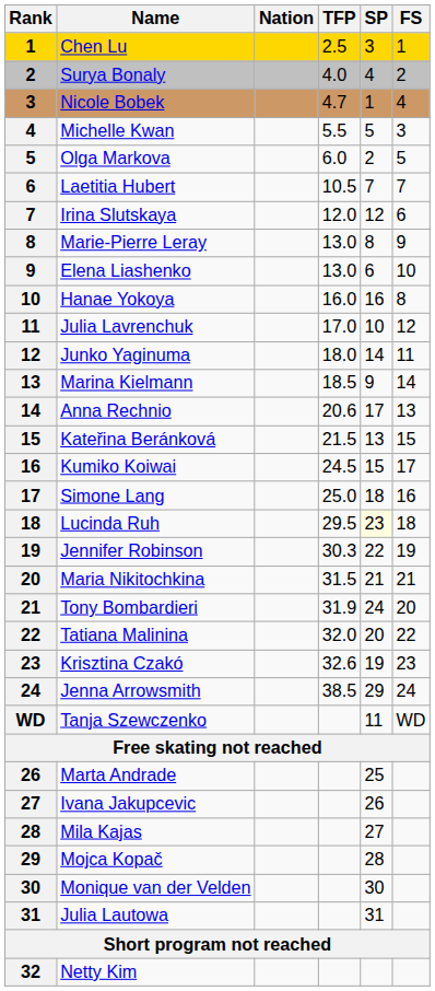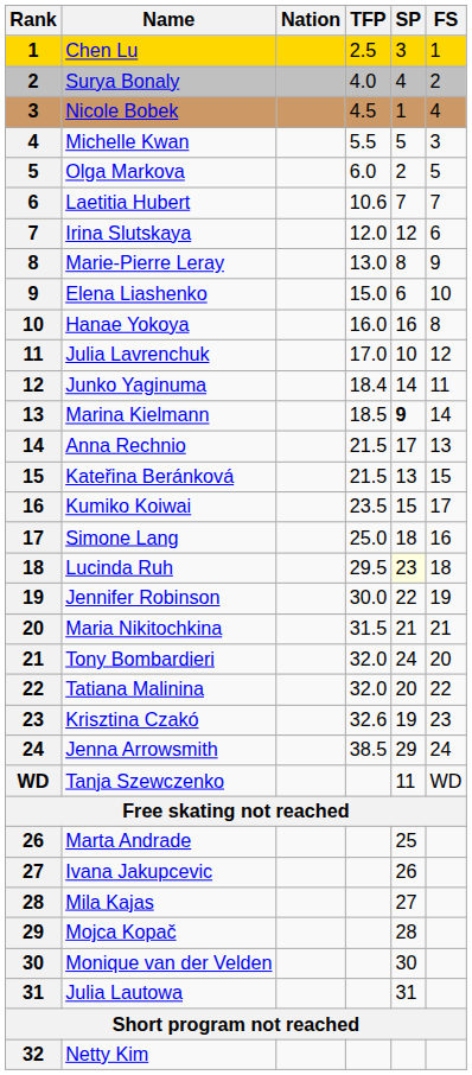 <table class="wikitable">
 <tr>
 <th>Rank</th>
 <th>Name</th>
 <th>Nation</th>
 <th>TFP</th>
 <th>SP</th>
 <th>FS</th>
 </tr>
 <tr style="background:gold;">
 <td style="text-align:center;"><strong>1</strong></td>
 <td><a href='#'>Chen Lu</a></td>
 <td></td>
 <td>2.5</td>
 <td>3</td>
 <td>1</td>
 </tr>
 <tr style="background:silver;">
 <td style="text-align:center;"><strong>2</strong></td>
 <td><a href='#'>Surya Bonaly</a></td>
 <td></td>
 <td>4.0</td>
 <td>4</td>
 <td>2</td>
 </tr>
 <tr style="background:#c96;">
 <td style="text-align:center;"><strong>3</strong></td>
 <td><a href='#'>Nicole Bobek</a></td>
 <td></td>
-<td>4.7</td>
+<td>4.5</td>
 <td>1</td>
 <td>4</td>
 </tr>
 <tr>
 <th>4</th>
 <td><a href='#'>Michelle Kwan</a></td>
 <td></td>
 <td>5.5</td>
 <td>5</td>
 <td>3</td>
 </tr>
 <tr>
 <th>5</th>
 <td><a href='#'>Olga Markova</a></td>
 <td></td>
 <td>6.0</td>
 <td>2</td>
 <td>5</td>
 </tr>
 <tr>
 <th>6</th>
 <td><a href='#'>Laetitia Hubert</a></td>
 <td></td>
-<td>10.5</td>
+<td>10.6</td>
 <td>7</td>
 <td>7</td>
 </tr>
 <tr>
 <th>7</th>
 <td><a href='#'>Irina Slutskaya</a></td>
 <td></td>
 <td>12.0</td>
 <td>12</td>
 <td>6</td>
 </tr>
 <tr>
 <th>8</th>
 <td><a href='#'>Marie-Pierre Leray</a></td>
 <td></td>
 <td>13.0</td>
 <td>8</td>
 <td>9</td>
 </tr>
 <tr>
 <th>9</th>
 <td><a href='#'>Elena Liashenko</a></td>
 <td></td>
-<td>13.0</td>
+<td>15.0</td>
 <td>6</td>
 <td>10</td>
 </tr>
 <tr>
 <th>10</th>
 <td><a href='#'>Hanae Yokoya</a></td>
 <td></td>
 <td>16.0</td>
 <td>16</td>
 <td>8</td>
 </tr>
 <tr>
 <th>11</th>
 <td><a href='#'>Julia Lavrenchuk</a></td>
 <td></td>
 <td>17.0</td>
 <td>10</td>
 <td>12</td>
 </tr>
 <tr>
 <th>12</th>
 <td><a href='#'>Junko Yaginuma</a></td>
 <td></td>
-<td>18.0</td>
+<td>18.4</td>
 <td>14</td>
 <td>11</td>
 </tr>
 <tr>
 <th>13</th>
 <td><a href='#'>Marina Kielmann</a></td>
 <td></td>
 <td>18.5</td>
-<td>9</td>
+<td><strong>9</strong></td>
 <td>14</td>
 </tr>
 <tr>
 <th>14</th>
 <td><a href='#'>Anna Rechnio</a></td>
 <td></td>
-<td>20.6</td>
+<td>21.5</td>
 <td>17</td>
 <td>13</td>
 </tr>
 <tr>
 <th>15</th>
 <td><a href='#'>Kateřina Beránková</a></td>
 <td></td>
 <td>21.5</td>
 <td>13</td>
 <td>15</td>
 </tr>
 <tr>
 <th>16</th>
 <td><a href='#'>Kumiko Koiwai</a></td>
 <td></td>
-<td>24.5</td>
+<td>23.5</td>
 <td>15</td>
 <td>17</td>
 </tr>
 <tr>
 <th>17</th>
 <td><a href='#'>Simone Lang</a></td>
 <td></td>
 <td>25.0</td>
 <td>18</td>
 <td>16</td>
 </tr>
 <tr>
 <th>18</th>
 <td><a href='#'>Lucinda Ruh</a></td>
 <td></td>
 <td>29.5</td>
 <td style="background: lightyellow;">23</td>
 <td>18</td>
 </tr>
 <tr>
 <th>19</th>
 <td><a href='#'>Jennifer Robinson</a></td>
 <td></td>
-<td>30.3</td>
+<td>30.0</td>
 <td>22</td>
 <td>19</td>
 </tr>
 <tr>
 <th>20</th>
 <td><a href='#'>Maria Nikitochkina</a></td>
 <td></td>
 <td>31.5</td>
 <td>21</td>
 <td>21</td>
 </tr>
 <tr>
 <th>21</th>
 <td><a href='#'>Tony Bombardieri</a></td>
 <td></td>
-<td>31.9</td>
+<td>32.0</td>
 <td>24</td>
 <td>20</td>
 </tr>
 <tr>
 <th>22</th>
 <td><a href='#'>Tatiana Malinina</a></td>
 <td></td>
 <td>32.0</td>
 <td>20</td>
 <td>22</td>
 </tr>
 <tr>
 <th>23</th>
 <td><a href='#'>Krisztina Czakó</a></td>
 <td></td>
 <td>32.6</td>
 <td>19</td>
 <td>23</td>
 </tr>
 <tr>
 <th>24</th>
 <td><a href='#'>Jenna Arrowsmith</a></td>
 <td></td>
 <td>38.5</td>
 <td>29</td>
 <td>24</td>
 </tr>
 <tr>
 <th>WD</th>
 <td><a href='#'>Tanja Szewczenko</a></td>
 <td></td>
 <td></td>
 <td>11</td>
 <td>WD</td>
 </tr>
 <tr>
 <th colspan=6>Free skating not reached</th>
 </tr>
 <tr>
 <th>26</th>
 <td><a href='#'>Marta Andrade</a></td>
 <td></td>
 <td></td>
 <td>25</td>
 <td></td>
 </tr>
 <tr>
 <th>27</th>
 <td><a href='#'>Ivana Jakupcevic</a></td>
 <td></td>
 <td></td>
 <td>26</td>
 <td></td>
 </tr>
 <tr>
 <th>28</th>
 <td><a href='#'>Mila Kajas</a></td>
 <td></td>
 <td></td>
 <td>27</td>
 <td></td>
 </tr>
 <tr>
 <th>29</th>
 <td><a href='#'>Mojca Kopač</a></td>
 <td></td>
 <td></td>
 <td>28</td>
 <td></td>
 </tr>
 <tr>
 <th>30</th>
 <td><a href='#'>Monique van der Velden</a></td>
 <td></td>
 <td></td>
 <td>30</td>
 <td></td>
 </tr>
 <tr>
 <th>31</th>
 <td><a href='#'>Julia Lautowa</a></td>
 <td></td>
 <td></td>
 <td>31</td>
 <td></td>
 </tr>
 <tr>
 <th colspan=6>Short program not reached</th>
 </tr>
 <tr>
 <th>32</th>
 <td><a href='#'>Netty Kim</a></td>
 <td></td>
 <td></td>
 <td></td>
 <td></td>
 </tr>
 </table>
